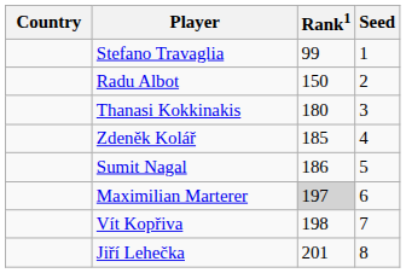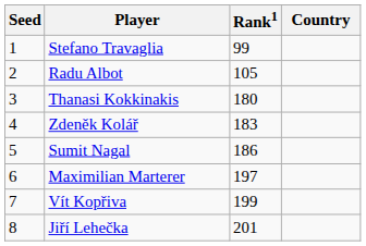 <table class="sortable wikitable">
 <tr>
-<th width="70">Country</th>
+<th>Seed</th>
 <th width="175">Player</th>
 <th>Rank<sup>1</sup></th>
-<th>Seed</th>
+<th width="70">Country</th>
 </tr>
 <tr>
-<td></td>
+<td>1</td>
 <td><a href='#'>Stefano Travaglia</a></td>
 <td>99</td>
-<td>1</td>
+<td></td>
 </tr>
 <tr>
+<td>2</td>
+<td><a href='#'>Radu Albot</a></td>
+<td>105</td>
 <td></td>
-<td><a href='#'>Radu Albot</a></td>
-<td>150</td>
-<td>2</td>
 </tr>
 <tr>
-<td></td>
+<td>3</td>
 <td><a href='#'>Thanasi Kokkinakis</a></td>
 <td>180</td>
-<td>3</td>
+<td></td>
 </tr>
 <tr>
+<td>4</td>
+<td><a href='#'>Zdeněk Kolář</a></td>
+<td>183</td>
 <td></td>
-<td><a href='#'>Zdeněk Kolář</a></td>
-<td>185</td>
-<td>4</td>
 </tr>
 <tr>
-<td></td>
+<td>5</td>
 <td><a href='#'>Sumit Nagal</a></td>
 <td>186</td>
-<td>5</td>
+<td></td>
 </tr>
 <tr>
+<td>6</td>
+<td><a href='#'>Maximilian Marterer</a></td>
+<td>197</td>
 <td></td>
-<td><a href='#'>Maximilian Marterer</a></td>
-<td style="background: lightgrey;">197</td>
-<td>6</td>
 </tr>
 <tr>
+<td>7</td>
+<td><a href='#'>Vít Kopřiva</a></td>
+<td>199</td>
 <td></td>
-<td><a href='#'>Vít Kopřiva</a></td>
-<td>198</td>
-<td>7</td>
 </tr>
 <tr>
-<td></td>
+<td>8</td>
 <td><a href='#'>Jiří Lehečka</a></td>
 <td>201</td>
-<td>8</td>
+<td></td>
 </tr>
 </table>
